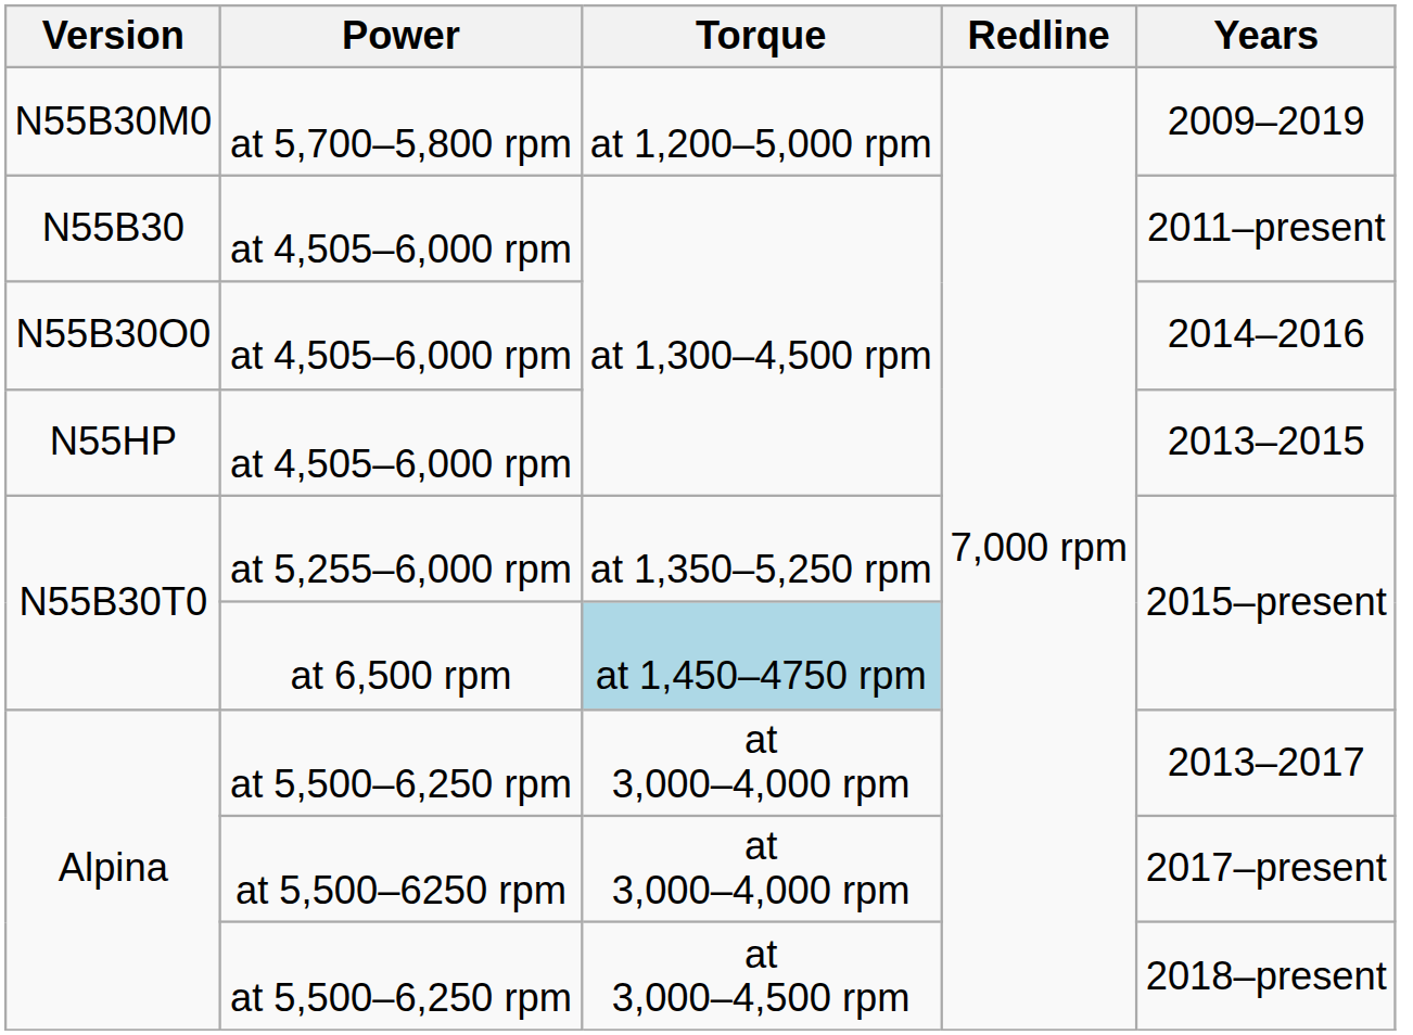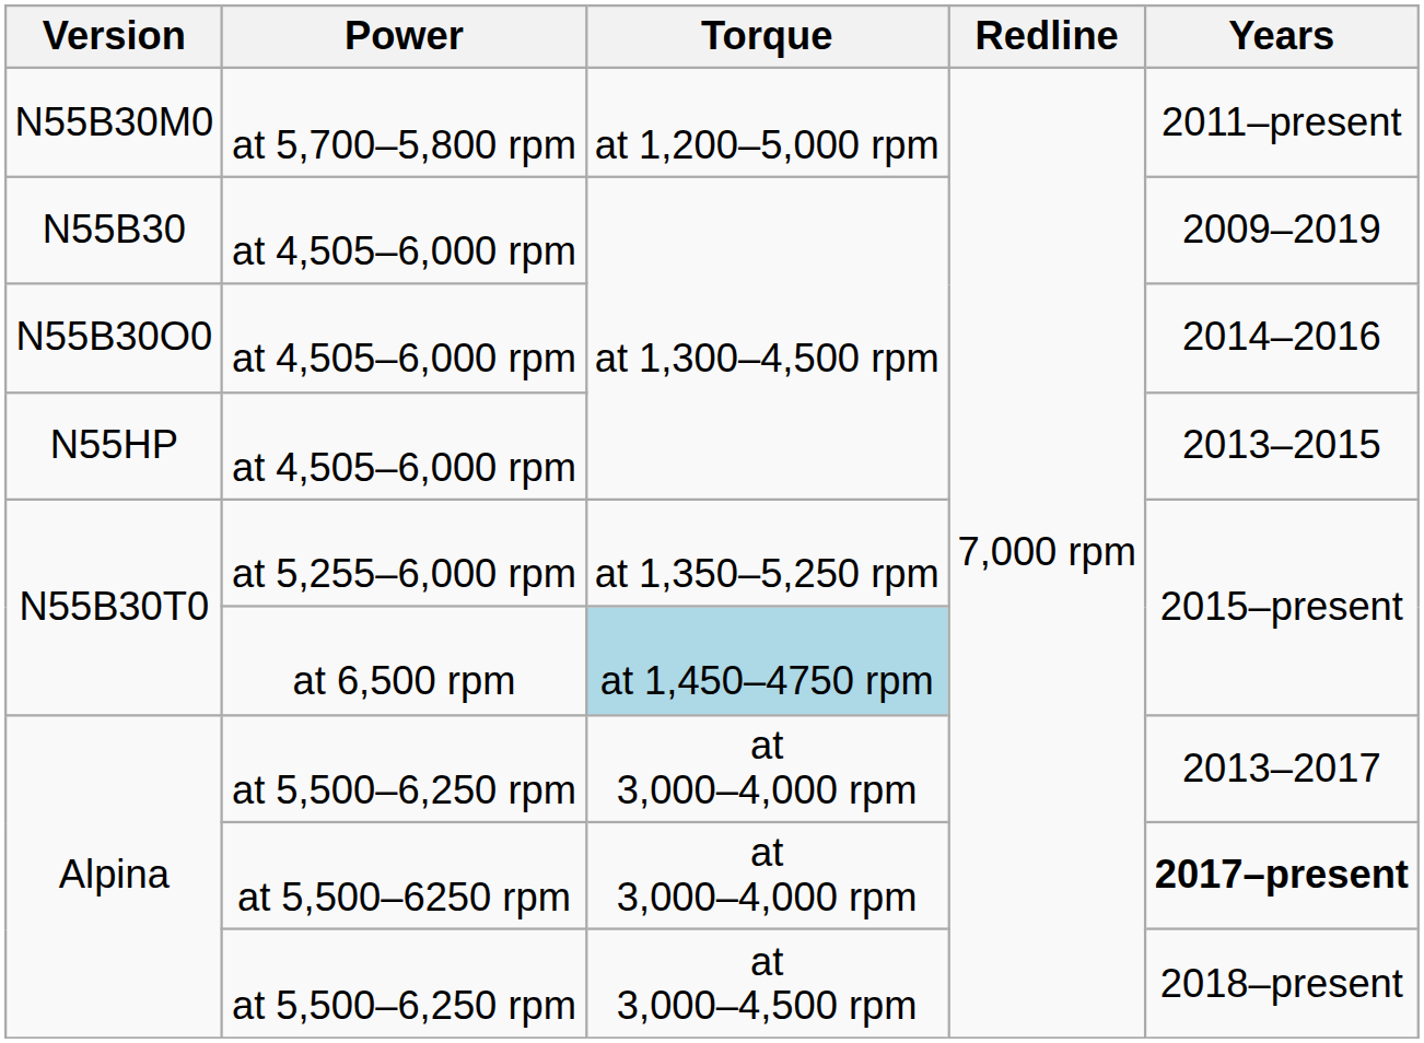 <table class="wikitable sortable" style="text-align: center;">
 <tr>
 <th>Version</th>
 <th>Power</th>
 <th>Torque</th>
 <th>Redline</th>
 <th>Years</th>
 </tr>
 <tr>
 <td>N55B30M0</td>
 <td> <br> at 5,700–5,800 rpm</td>
 <td> <br> at 1,200–5,000 rpm</td>
 <td rowspan="9">7,000 rpm</td>
-<td>2009–2019</td>
+<td>2011–present</td>
 </tr>
 <tr>
 <td>N55B30</td>
 <td> <br> at 4,505–6,000 rpm</td>
 <td rowspan="3"> <br> at 1,300–4,500 rpm</td>
-<td>2011–present</td>
+<td>2009–2019</td>
 </tr>
 <tr>
 <td>N55B30O0</td>
 <td> <br> at 4,505–6,000 rpm</td>
 <td>2014–2016</td>
 </tr>
 <tr>
 <td>N55HP</td>
 <td> <br> at 4,505–6,000 rpm</td>
 <td>2013–2015</td>
 </tr>
 <tr>
 <td rowspan=2>N55B30T0</td>
 <td> <br> at 5,255–6,000 rpm</td>
 <td> <br> at 1,350–5,250 rpm</td>
 <td rowspan="2">2015–present</td>
 </tr>
 <tr>
 <td> <br> at 6,500 rpm</td>
 <td style="background: lightblue;"> <br> at 1,450–4750 rpm</td>
 </tr>
 <tr>
 <td rowspan="3">Alpina</td>
 <td> <br> at 5,500–6,250 rpm</td>
 <td> at <br> 3,000–4,000 rpm</td>
 <td>2013–2017</td>
 </tr>
 <tr>
 <td> <br> at 5,500–6250 rpm</td>
 <td> at <br> 3,000–4,000 rpm</td>
-<td>2017–present</td>
+<td><strong>2017–present</strong></td>
 </tr>
 <tr>
 <td> <br> at 5,500–6,250 rpm</td>
 <td> at <br> 3,000–4,500 rpm</td>
 <td>2018–present</td>
 </tr>
 </table>
